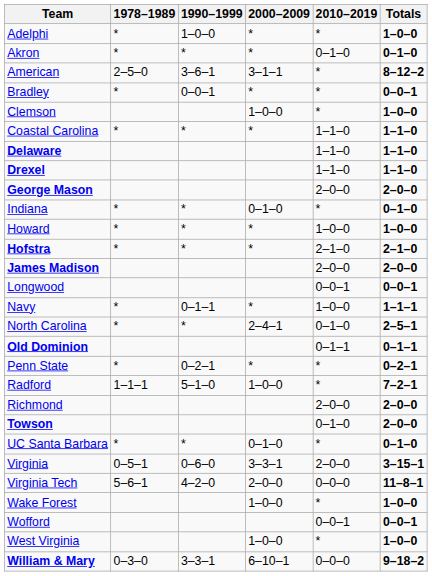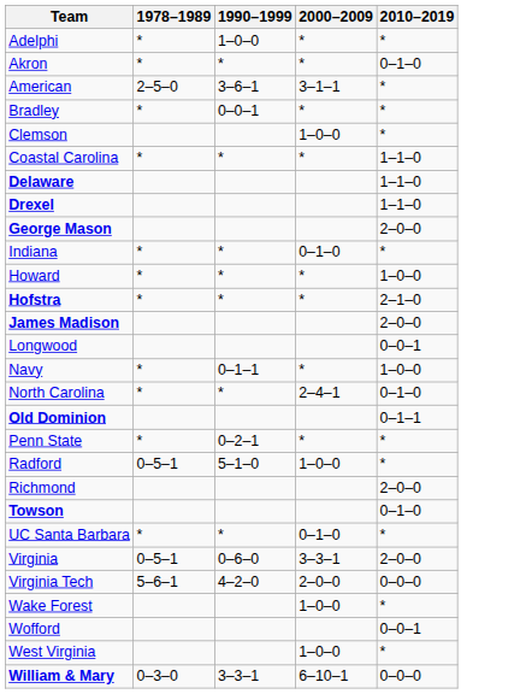 <table class="wikitable">
 <tr>
 <th>Team</th>
 <th>1978–1989</th>
 <th>1990–1999</th>
 <th>2000–2009</th>
 <th>2010–2019</th>
-<th>Totals</th>
 </tr>
 <tr>
 <td><a href='#'>Adelphi</a></td>
 <td>*</td>
 <td>1–0–0</td>
 <td>*</td>
 <td>*</td>
-<td><strong>1–0–0</strong></td>
 </tr>
 <tr>
 <td><a href='#'>Akron</a></td>
 <td>*</td>
 <td>*</td>
 <td>*</td>
 <td>0–1–0</td>
-<td><strong>0–1–0</strong></td>
 </tr>
 <tr>
 <td><a href='#'>American</a></td>
 <td>2–5–0</td>
 <td>3–6–1</td>
 <td>3–1–1</td>
 <td>*</td>
-<td><strong>8–12–2</strong></td>
 </tr>
 <tr>
 <td><a href='#'>Bradley</a></td>
 <td>*</td>
 <td>0–0–1</td>
 <td>*</td>
 <td>*</td>
-<td><strong>0–0–1</strong></td>
 </tr>
 <tr>
 <td><a href='#'>Clemson</a></td>
 <td></td>
 <td></td>
 <td>1–0–0</td>
 <td>*</td>
-<td><strong>1–0–0</strong></td>
 </tr>
 <tr>
 <td><a href='#'>Coastal Carolina</a></td>
 <td>*</td>
 <td>*</td>
 <td>*</td>
 <td>1–1–0</td>
-<td><strong>1–1–0</strong></td>
 </tr>
 <tr>
 <td><strong><a href='#'>Delaware</a></strong></td>
 <td></td>
 <td></td>
 <td></td>
 <td>1–1–0</td>
-<td><strong>1–1–0</strong></td>
 </tr>
 <tr>
 <td><strong><a href='#'>Drexel</a></strong></td>
 <td></td>
 <td></td>
 <td></td>
 <td>1–1–0</td>
-<td><strong>1–1–0</strong></td>
 </tr>
 <tr>
 <td><strong><a href='#'>George Mason</a></strong></td>
 <td></td>
 <td></td>
 <td></td>
 <td>2–0–0</td>
-<td><strong>2–0–0</strong></td>
 </tr>
 <tr>
 <td><a href='#'>Indiana</a></td>
 <td>*</td>
 <td>*</td>
 <td>0–1–0</td>
 <td>*</td>
-<td><strong>0–1–0</strong></td>
 </tr>
 <tr>
 <td><a href='#'>Howard</a></td>
 <td>*</td>
 <td>*</td>
 <td>*</td>
 <td>1–0–0</td>
-<td><strong>1–0–0</strong></td>
 </tr>
 <tr>
 <td><strong><a href='#'>Hofstra</a></strong></td>
 <td>*</td>
 <td>*</td>
 <td>*</td>
 <td>2–1–0</td>
-<td><strong>2–1–0</strong></td>
 </tr>
 <tr>
 <td><strong><a href='#'>James Madison</a></strong></td>
 <td></td>
 <td></td>
 <td></td>
 <td>2–0–0</td>
-<td><strong>2–0–0</strong></td>
 </tr>
 <tr>
 <td><a href='#'>Longwood</a></td>
 <td></td>
 <td></td>
 <td></td>
 <td>0–0–1</td>
-<td><strong>0–0–1</strong></td>
 </tr>
 <tr>
 <td><a href='#'>Navy</a></td>
 <td>*</td>
 <td>0–1–1</td>
 <td>*</td>
 <td>1–0–0</td>
-<td><strong>1–1–1</strong></td>
 </tr>
 <tr>
 <td><a href='#'>North Carolina</a></td>
 <td>*</td>
 <td>*</td>
 <td>2–4–1</td>
 <td>0–1–0</td>
-<td><strong>2–5–1</strong></td>
 </tr>
 <tr>
 <td><strong><a href='#'>Old Dominion</a></strong></td>
 <td></td>
 <td></td>
 <td></td>
 <td>0–1–1</td>
-<td><strong>0–1–1</strong></td>
 </tr>
 <tr>
 <td><a href='#'>Penn State</a></td>
 <td>*</td>
 <td>0–2–1</td>
 <td>*</td>
 <td>*</td>
-<td><strong>0–2–1</strong></td>
 </tr>
 <tr>
 <td><a href='#'>Radford</a></td>
-<td>1–1–1</td>
+<td>0–5–1</td>
 <td>5–1–0</td>
 <td>1–0–0</td>
 <td>*</td>
-<td><strong>7–2–1</strong></td>
 </tr>
 <tr>
 <td><a href='#'>Richmond</a></td>
 <td></td>
 <td></td>
 <td></td>
 <td>2–0–0</td>
-<td><strong>2–0–0</strong></td>
 </tr>
 <tr>
 <td><strong><a href='#'>Towson</a></strong></td>
 <td></td>
 <td></td>
 <td></td>
 <td>0–1–0</td>
-<td><strong>2–0–0</strong></td>
 </tr>
 <tr>
 <td><a href='#'>UC Santa Barbara</a></td>
 <td>*</td>
 <td>*</td>
 <td>0–1–0</td>
 <td>*</td>
-<td><strong>0–1–0</strong></td>
 </tr>
 <tr>
 <td><a href='#'>Virginia</a></td>
 <td>0–5–1</td>
 <td>0–6–0</td>
 <td>3–3–1</td>
 <td>2–0–0</td>
-<td><strong>3–15–1</strong></td>
 </tr>
 <tr>
 <td><a href='#'>Virginia Tech</a></td>
 <td>5–6–1</td>
 <td>4–2–0</td>
 <td>2–0–0</td>
 <td>0–0–0</td>
-<td><strong>11–8–1</strong></td>
 </tr>
 <tr>
 <td><a href='#'>Wake Forest</a></td>
 <td></td>
 <td></td>
 <td>1–0–0</td>
 <td>*</td>
-<td><strong>1–0–0</strong></td>
 </tr>
 <tr>
 <td><a href='#'>Wofford</a></td>
 <td></td>
 <td></td>
 <td></td>
 <td>0–0–1</td>
-<td><strong>0–0–1</strong></td>
 </tr>
 <tr>
 <td><a href='#'>West Virginia</a></td>
 <td></td>
 <td></td>
 <td>1–0–0</td>
 <td>*</td>
-<td><strong>1–0–0</strong></td>
 </tr>
 <tr>
 <td><strong><a href='#'>William & Mary</a></strong></td>
 <td>0–3–0</td>
 <td>3–3–1</td>
 <td>6–10–1</td>
 <td>0–0–0</td>
-<td><strong>9–18–2</strong></td>
 </tr>
 </table>
